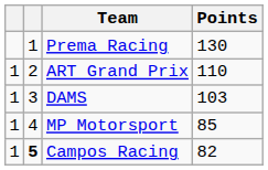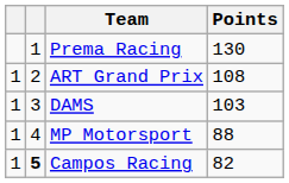 <table class="wikitable" style="font-size: 85%;">
 <tr>
 <th></th>
 <th></th>
 <th>Team</th>
 <th>Points</th>
 </tr>
 <tr>
 <td align="left"></td>
 <td align="center">1</td>
 <td> <a href='#'>Prema Racing</a></td>
 <td>130</td>
 </tr>
 <tr>
 <td align="left"> 1</td>
 <td align="center">2</td>
 <td> <a href='#'>ART Grand Prix</a></td>
-<td>110</td>
+<td>108</td>
 </tr>
 <tr>
 <td align="left"> 1</td>
 <td align="center">3</td>
 <td> <a href='#'>DAMS</a></td>
 <td>103</td>
 </tr>
 <tr>
 <td align="left"> 1</td>
 <td align="center">4</td>
 <td> <a href='#'>MP Motorsport</a></td>
-<td>85</td>
+<td>88</td>
 </tr>
 <tr>
 <td align="left"> 1</td>
 <td align="center"><strong>5</strong></td>
 <td> <a href='#'>Campos Racing</a></td>
 <td>82</td>
 </tr>
 </table>
